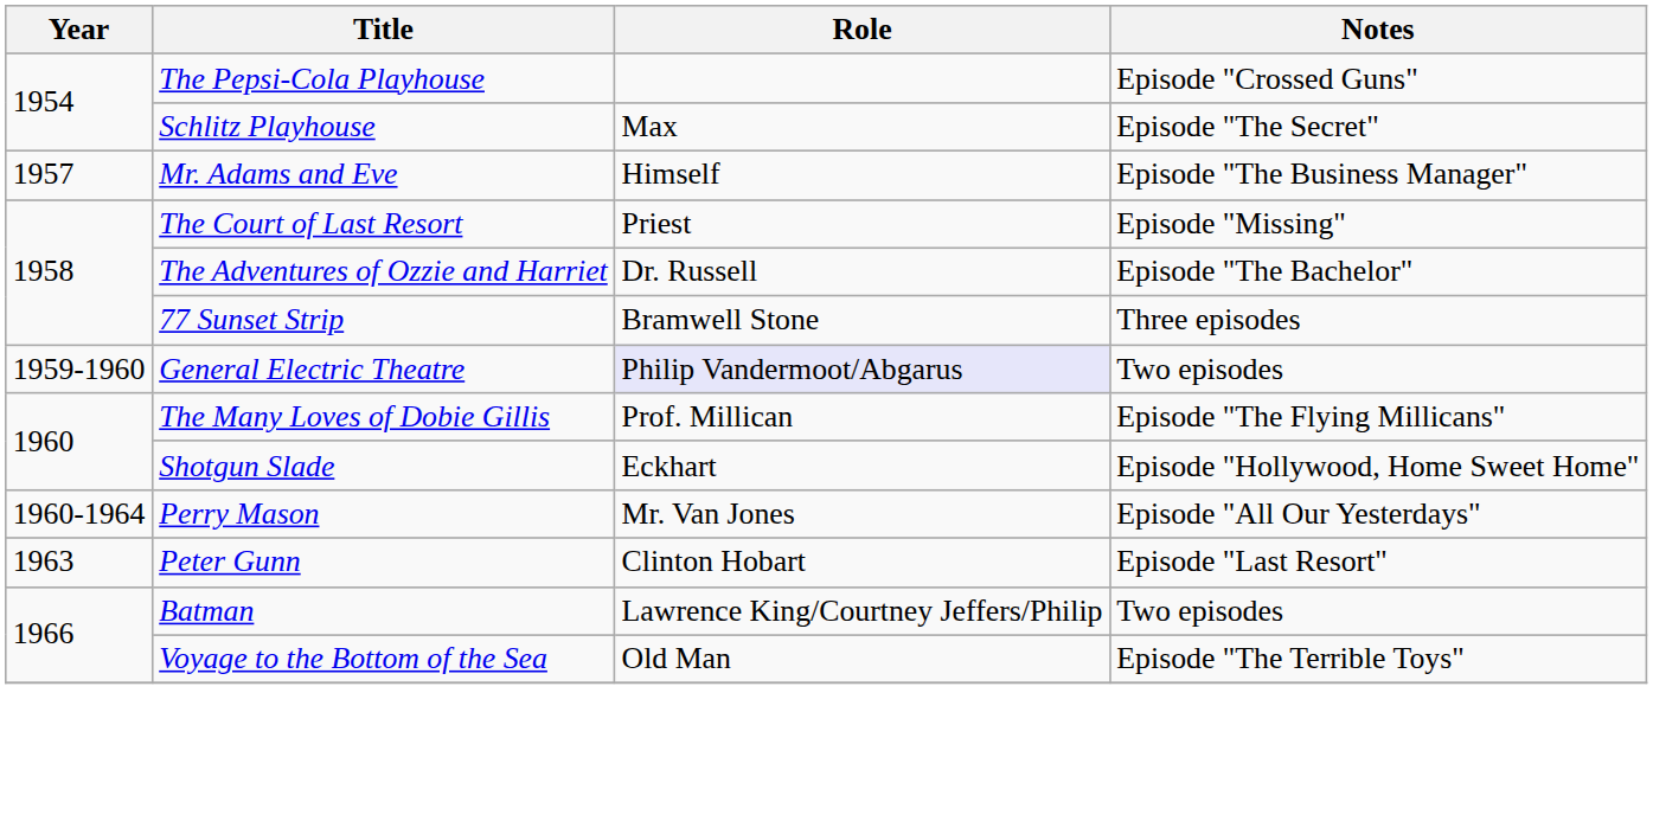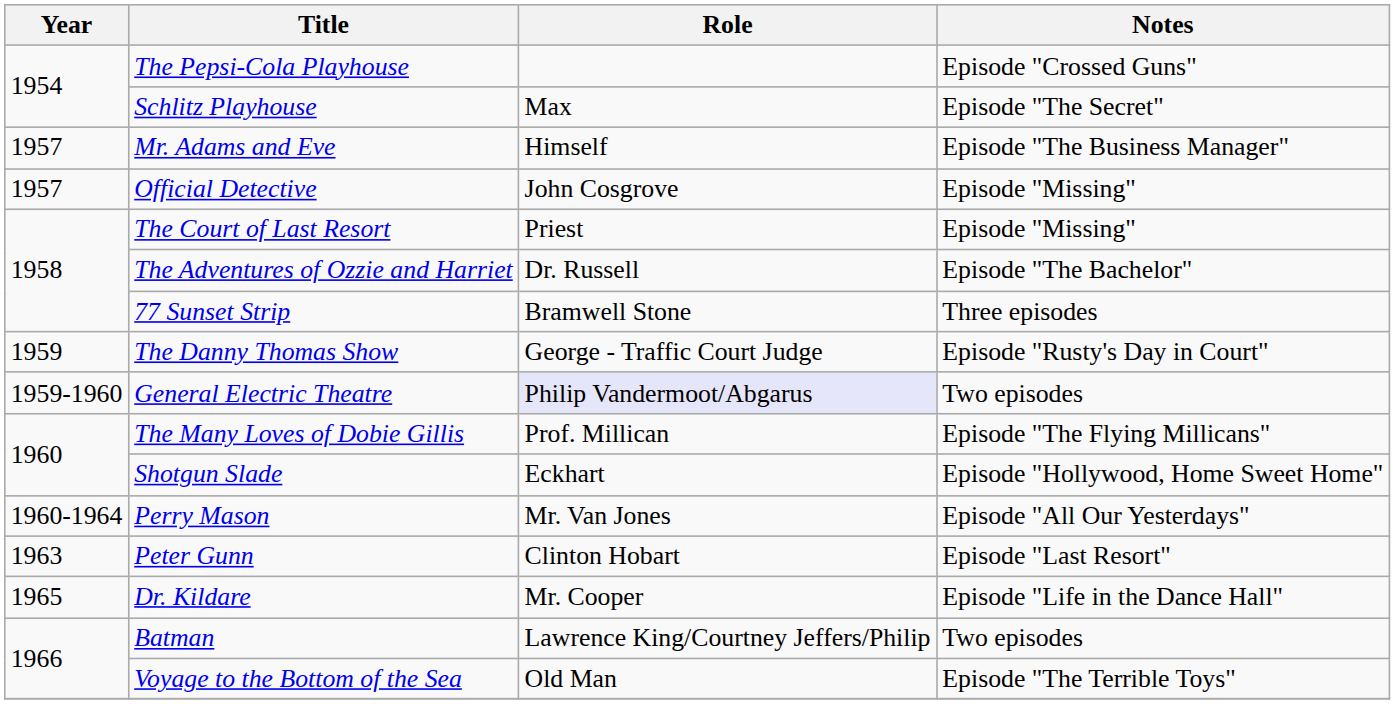 <table class="wikitable">
 <tr>
 <th>Year</th>
 <th>Title</th>
 <th>Role</th>
 <th>Notes</th>
 </tr>
 <tr>
 <td rowspan=2>1954</td>
 <td><em><a href='#'>The Pepsi-Cola Playhouse</a></em></td>
 <td></td>
 <td>Episode "Crossed Guns"</td>
 </tr>
 <tr>
 <td><em><a href='#'>Schlitz Playhouse</a></em></td>
 <td>Max</td>
 <td>Episode "The Secret"</td>
 </tr>
 <tr>
 <td>1957</td>
 <td><em><a href='#'>Mr. Adams and Eve</a></em></td>
 <td>Himself</td>
 <td>Episode "The Business Manager"</td>
 </tr>
 <tr>
+<td>1957</td>
+<td><em><a href='#'>Official Detective</a></em></td>
+<td>John Cosgrove</td>
+<td>Episode "Missing"</td>
+</tr>
+<tr>
 <td rowspan=3>1958</td>
 <td><em><a href='#'>The Court of Last Resort</a></em></td>
 <td>Priest</td>
 <td>Episode "Missing"</td>
 </tr>
 <tr>
 <td><em><a href='#'>The Adventures of Ozzie and Harriet</a></em></td>
 <td>Dr. Russell</td>
 <td>Episode "The Bachelor"</td>
 </tr>
 <tr>
 <td><em><a href='#'>77 Sunset Strip</a></em></td>
 <td>Bramwell Stone</td>
 <td>Three episodes</td>
+</tr>
+<tr>
+<td>1959</td>
+<td><em><a href='#'>The Danny Thomas Show</a></em></td>
+<td>George - Traffic Court Judge</td>
+<td>Episode "Rusty's Day in Court"</td>
 </tr>
 <tr>
 <td>1959-1960</td>
 <td><em><a href='#'>General Electric Theatre</a></em></td>
 <td style="background: lavender;">Philip Vandermoot/Abgarus</td>
 <td>Two episodes</td>
 </tr>
 <tr>
 <td rowspan=2>1960</td>
 <td><em><a href='#'>The Many Loves of Dobie Gillis</a></em></td>
 <td>Prof. Millican</td>
 <td>Episode "The Flying Millicans"</td>
 </tr>
 <tr>
 <td><em><a href='#'>Shotgun Slade</a></em></td>
 <td>Eckhart</td>
 <td>Episode "Hollywood, Home Sweet Home"</td>
 </tr>
 <tr>
 <td>1960-1964</td>
 <td><em><a href='#'>Perry Mason</a></em></td>
 <td>Mr. Van Jones</td>
 <td>Episode "All Our Yesterdays"</td>
 </tr>
 <tr>
 <td>1963</td>
 <td><em><a href='#'>Peter Gunn</a></em></td>
 <td>Clinton Hobart</td>
 <td>Episode "Last Resort"</td>
 </tr>
 <tr>
+<td>1965</td>
+<td><em><a href='#'>Dr. Kildare</a></em></td>
+<td>Mr. Cooper</td>
+<td>Episode "Life in the Dance Hall"</td>
+</tr>
+<tr>
 <td rowspan=2>1966</td>
 <td><em><a href='#'>Batman</a></em></td>
 <td>Lawrence King/Courtney Jeffers/Philip</td>
 <td>Two episodes</td>
 </tr>
 <tr>
 <td><em><a href='#'>Voyage to the Bottom of the Sea</a></em></td>
 <td>Old Man</td>
 <td>Episode "The Terrible Toys"</td>
 </tr>
 <tr>
 </tr>
 </table>
